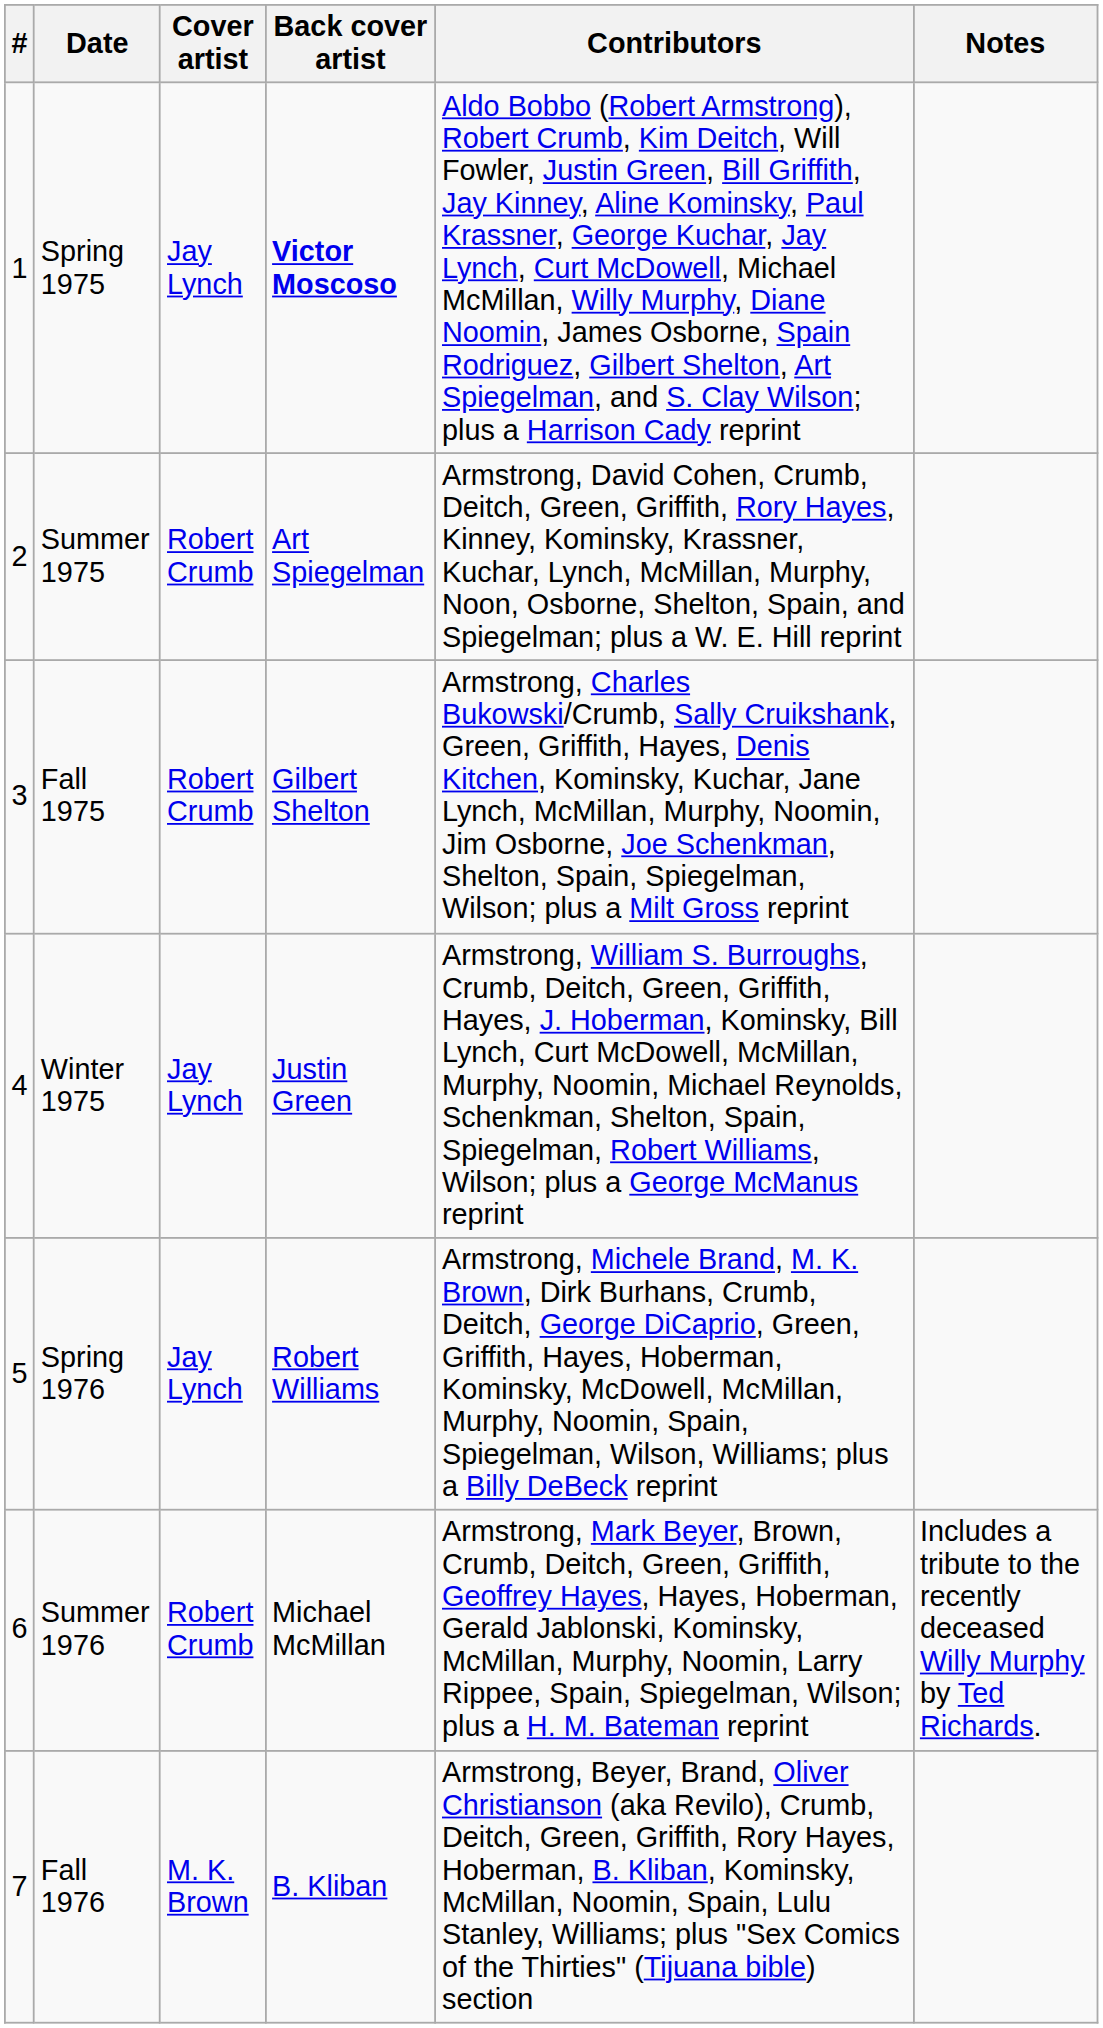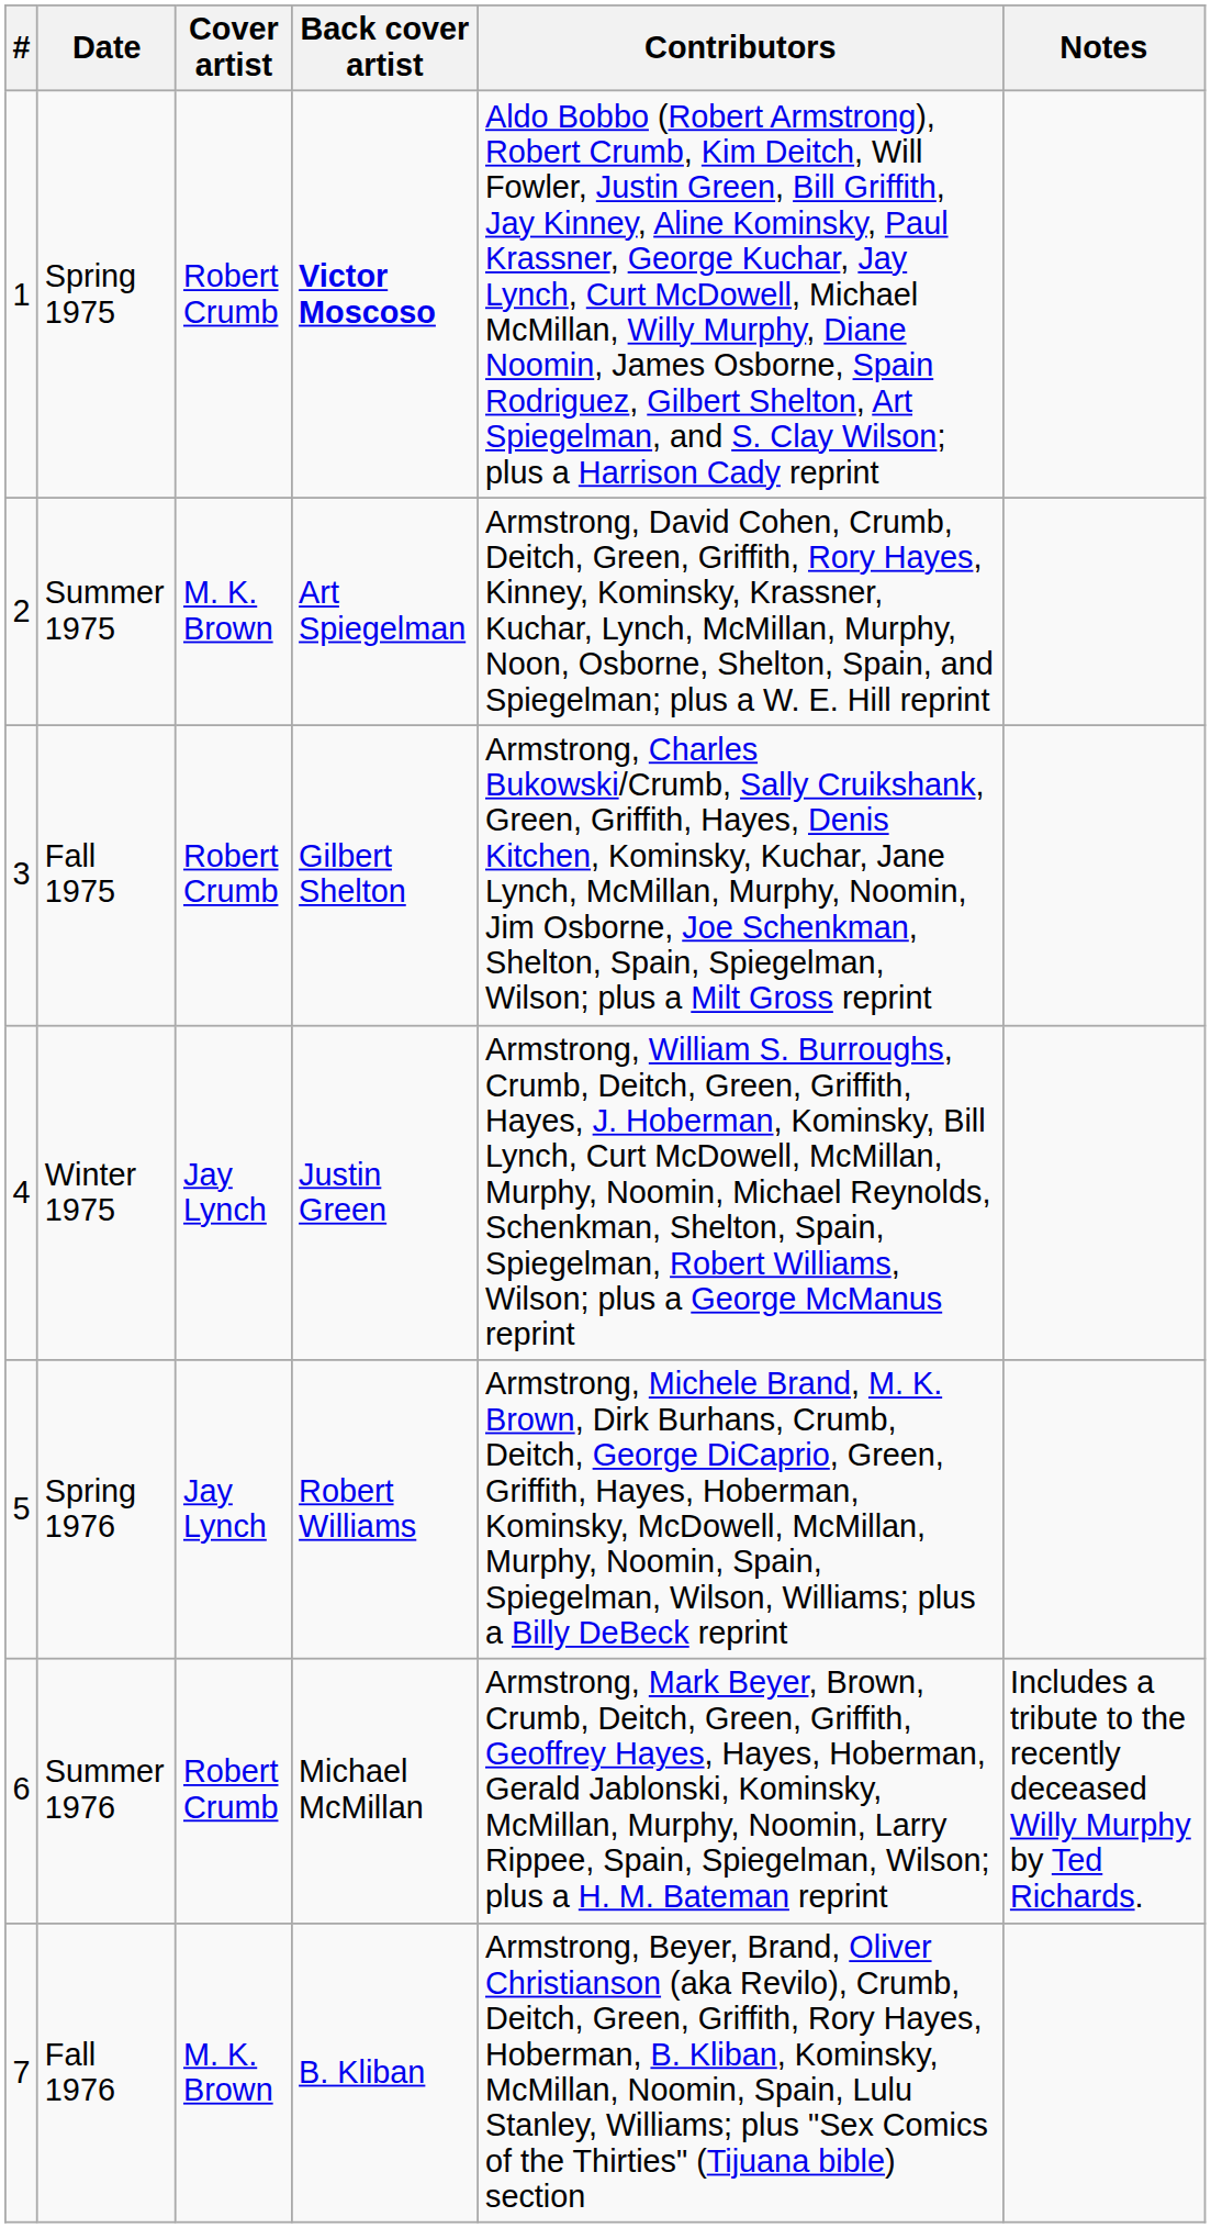 <table class="wikitable">
 <tr>
 <th>#</th>
 <th>Date</th>
 <th>Cover artist</th>
 <th>Back cover artist</th>
 <th>Contributors</th>
 <th>Notes</th>
 </tr>
 <tr>
 <td>1</td>
 <td>Spring 1975</td>
-<td><a href='#'>Jay Lynch</a></td>
+<td><a href='#'>Robert Crumb</a></td>
 <td><strong><a href='#'>Victor Moscoso</a></strong></td>
 <td><a href='#'>Aldo Bobbo</a> (<a href='#'>Robert Armstrong</a>), <a href='#'>Robert Crumb</a>, <a href='#'>Kim Deitch</a>, Will Fowler, <a href='#'>Justin Green</a>, <a href='#'>Bill Griffith</a>, <a href='#'>Jay Kinney</a>, <a href='#'>Aline Kominsky</a>, <a href='#'>Paul Krassner</a>, <a href='#'>George Kuchar</a>, <a href='#'>Jay Lynch</a>, <a href='#'>Curt McDowell</a>, Michael McMillan, <a href='#'>Willy Murphy</a>, <a href='#'>Diane Noomin</a>, James Osborne, <a href='#'>Spain Rodriguez</a>, <a href='#'>Gilbert Shelton</a>, <a href='#'>Art Spiegelman</a>, and <a href='#'>S. Clay Wilson</a>; plus a <a href='#'>Harrison Cady</a> reprint</td>
 <td></td>
 </tr>
 <tr>
 <td>2</td>
 <td>Summer 1975</td>
-<td><a href='#'>Robert Crumb</a></td>
+<td><a href='#'>M. K. Brown</a></td>
 <td><a href='#'>Art Spiegelman</a></td>
 <td>Armstrong, David Cohen, Crumb, Deitch, Green, Griffith, <a href='#'>Rory Hayes</a>, Kinney, Kominsky, Krassner, Kuchar, Lynch, McMillan, Murphy, Noon, Osborne, Shelton, Spain, and Spiegelman; plus a W. E. Hill reprint</td>
 <td></td>
 </tr>
 <tr>
 <td>3</td>
 <td>Fall 1975</td>
 <td><a href='#'>Robert Crumb</a></td>
 <td><a href='#'>Gilbert Shelton</a></td>
 <td>Armstrong, <a href='#'>Charles Bukowski</a>/Crumb, <a href='#'>Sally Cruikshank</a>, Green, Griffith, Hayes, <a href='#'>Denis Kitchen</a>, Kominsky, Kuchar, Jane Lynch, McMillan, Murphy, Noomin, Jim Osborne, <a href='#'>Joe Schenkman</a>, Shelton, Spain, Spiegelman, Wilson; plus a <a href='#'>Milt Gross</a> reprint</td>
 <td></td>
 </tr>
 <tr>
 <td>4</td>
 <td>Winter 1975</td>
 <td><a href='#'>Jay Lynch</a></td>
 <td><a href='#'>Justin Green</a></td>
 <td>Armstrong, <a href='#'>William S. Burroughs</a>, Crumb, Deitch, Green, Griffith, Hayes, <a href='#'>J. Hoberman</a>, Kominsky, Bill Lynch, Curt McDowell, McMillan, Murphy, Noomin, Michael Reynolds, Schenkman, Shelton, Spain, Spiegelman, <a href='#'>Robert Williams</a>, Wilson; plus a <a href='#'>George McManus</a> reprint</td>
 <td></td>
 </tr>
 <tr>
 <td>5</td>
 <td>Spring 1976</td>
 <td><a href='#'>Jay Lynch</a></td>
 <td><a href='#'>Robert Williams</a></td>
 <td>Armstrong, <a href='#'>Michele Brand</a>, <a href='#'>M. K. Brown</a>, Dirk Burhans, Crumb, Deitch, <a href='#'>George DiCaprio</a>, Green, Griffith, Hayes, Hoberman, Kominsky, McDowell, McMillan, Murphy, Noomin, Spain, Spiegelman, Wilson, Williams; plus a <a href='#'>Billy DeBeck</a> reprint</td>
 <td></td>
 </tr>
 <tr>
 <td>6</td>
 <td>Summer 1976</td>
 <td><a href='#'>Robert Crumb</a></td>
 <td>Michael McMillan</td>
 <td>Armstrong, <a href='#'>Mark Beyer</a>, Brown, Crumb, Deitch, Green, Griffith, <a href='#'>Geoffrey Hayes</a>, Hayes, Hoberman, Gerald Jablonski, Kominsky, McMillan, Murphy, Noomin, Larry Rippee, Spain, Spiegelman, Wilson; plus a <a href='#'>H. M. Bateman</a> reprint</td>
 <td>Includes a tribute to the recently deceased <a href='#'>Willy Murphy</a> by <a href='#'>Ted Richards</a>.</td>
 </tr>
 <tr>
 <td>7</td>
 <td>Fall 1976</td>
 <td><a href='#'>M. K. Brown</a></td>
 <td><a href='#'>B. Kliban</a></td>
 <td>Armstrong, Beyer, Brand, <a href='#'>Oliver Christianson</a> (aka Revilo), Crumb, Deitch, Green, Griffith, Rory Hayes, Hoberman, <a href='#'>B. Kliban</a>, Kominsky, McMillan, Noomin, Spain, Lulu Stanley, Williams; plus "Sex Comics of the Thirties" (<a href='#'>Tijuana bible</a>) section</td>
 <td></td>
 </tr>
 </table>
